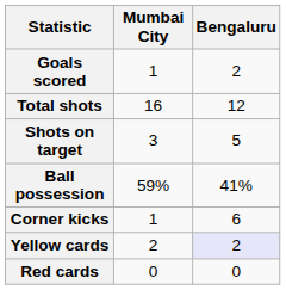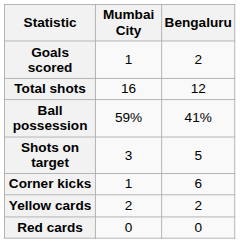 <table class="wikitable plainrowheaders" style="text-align:center">
 <tr>
 <th scope="col" style="width:100px">Statistic</th>
 <th scope="col" style="width:70px">Mumbai City</th>
 <th scope="col" style="width:70px">Bengaluru</th>
 </tr>
 <tr>
 <th scope="row">Goals scored</th>
 <td>1</td>
 <td>2</td>
 </tr>
 <tr>
 <th scope="row">Total shots</th>
 <td>16</td>
 <td>12</td>
 </tr>
 <tr>
+<th scope="row">Ball possession</th>
+<td>59%</td>
+<td>41%</td>
+</tr>
+<tr>
 <th scope="row">Shots on target</th>
 <td>3</td>
 <td>5</td>
-</tr>
-<tr>
-<th scope="row">Ball possession</th>
-<td>59%</td>
-<td>41%</td>
 </tr>
 <tr>
 <th scope="row">Corner kicks</th>
 <td>1</td>
 <td>6</td>
 </tr>
 <tr>
 <th scope="row">Yellow cards</th>
 <td>2</td>
-<td style="background: lavender;">2</td>
+<td>2</td>
 </tr>
 <tr>
 <th scope="row">Red cards</th>
 <td>0</td>
 <td>0</td>
 </tr>
 </table>
